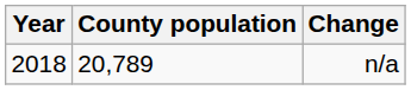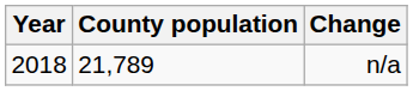 <table class="wikitable">
 <tr>
 <th>Year</th>
 <th>County population</th>
 <th>Change</th>
 </tr>
 <tr>
 <td>2018</td>
-<td>20,789</td>
+<td>21,789</td>
 <td align="right">n/a</td>
 </tr>
 </table>
